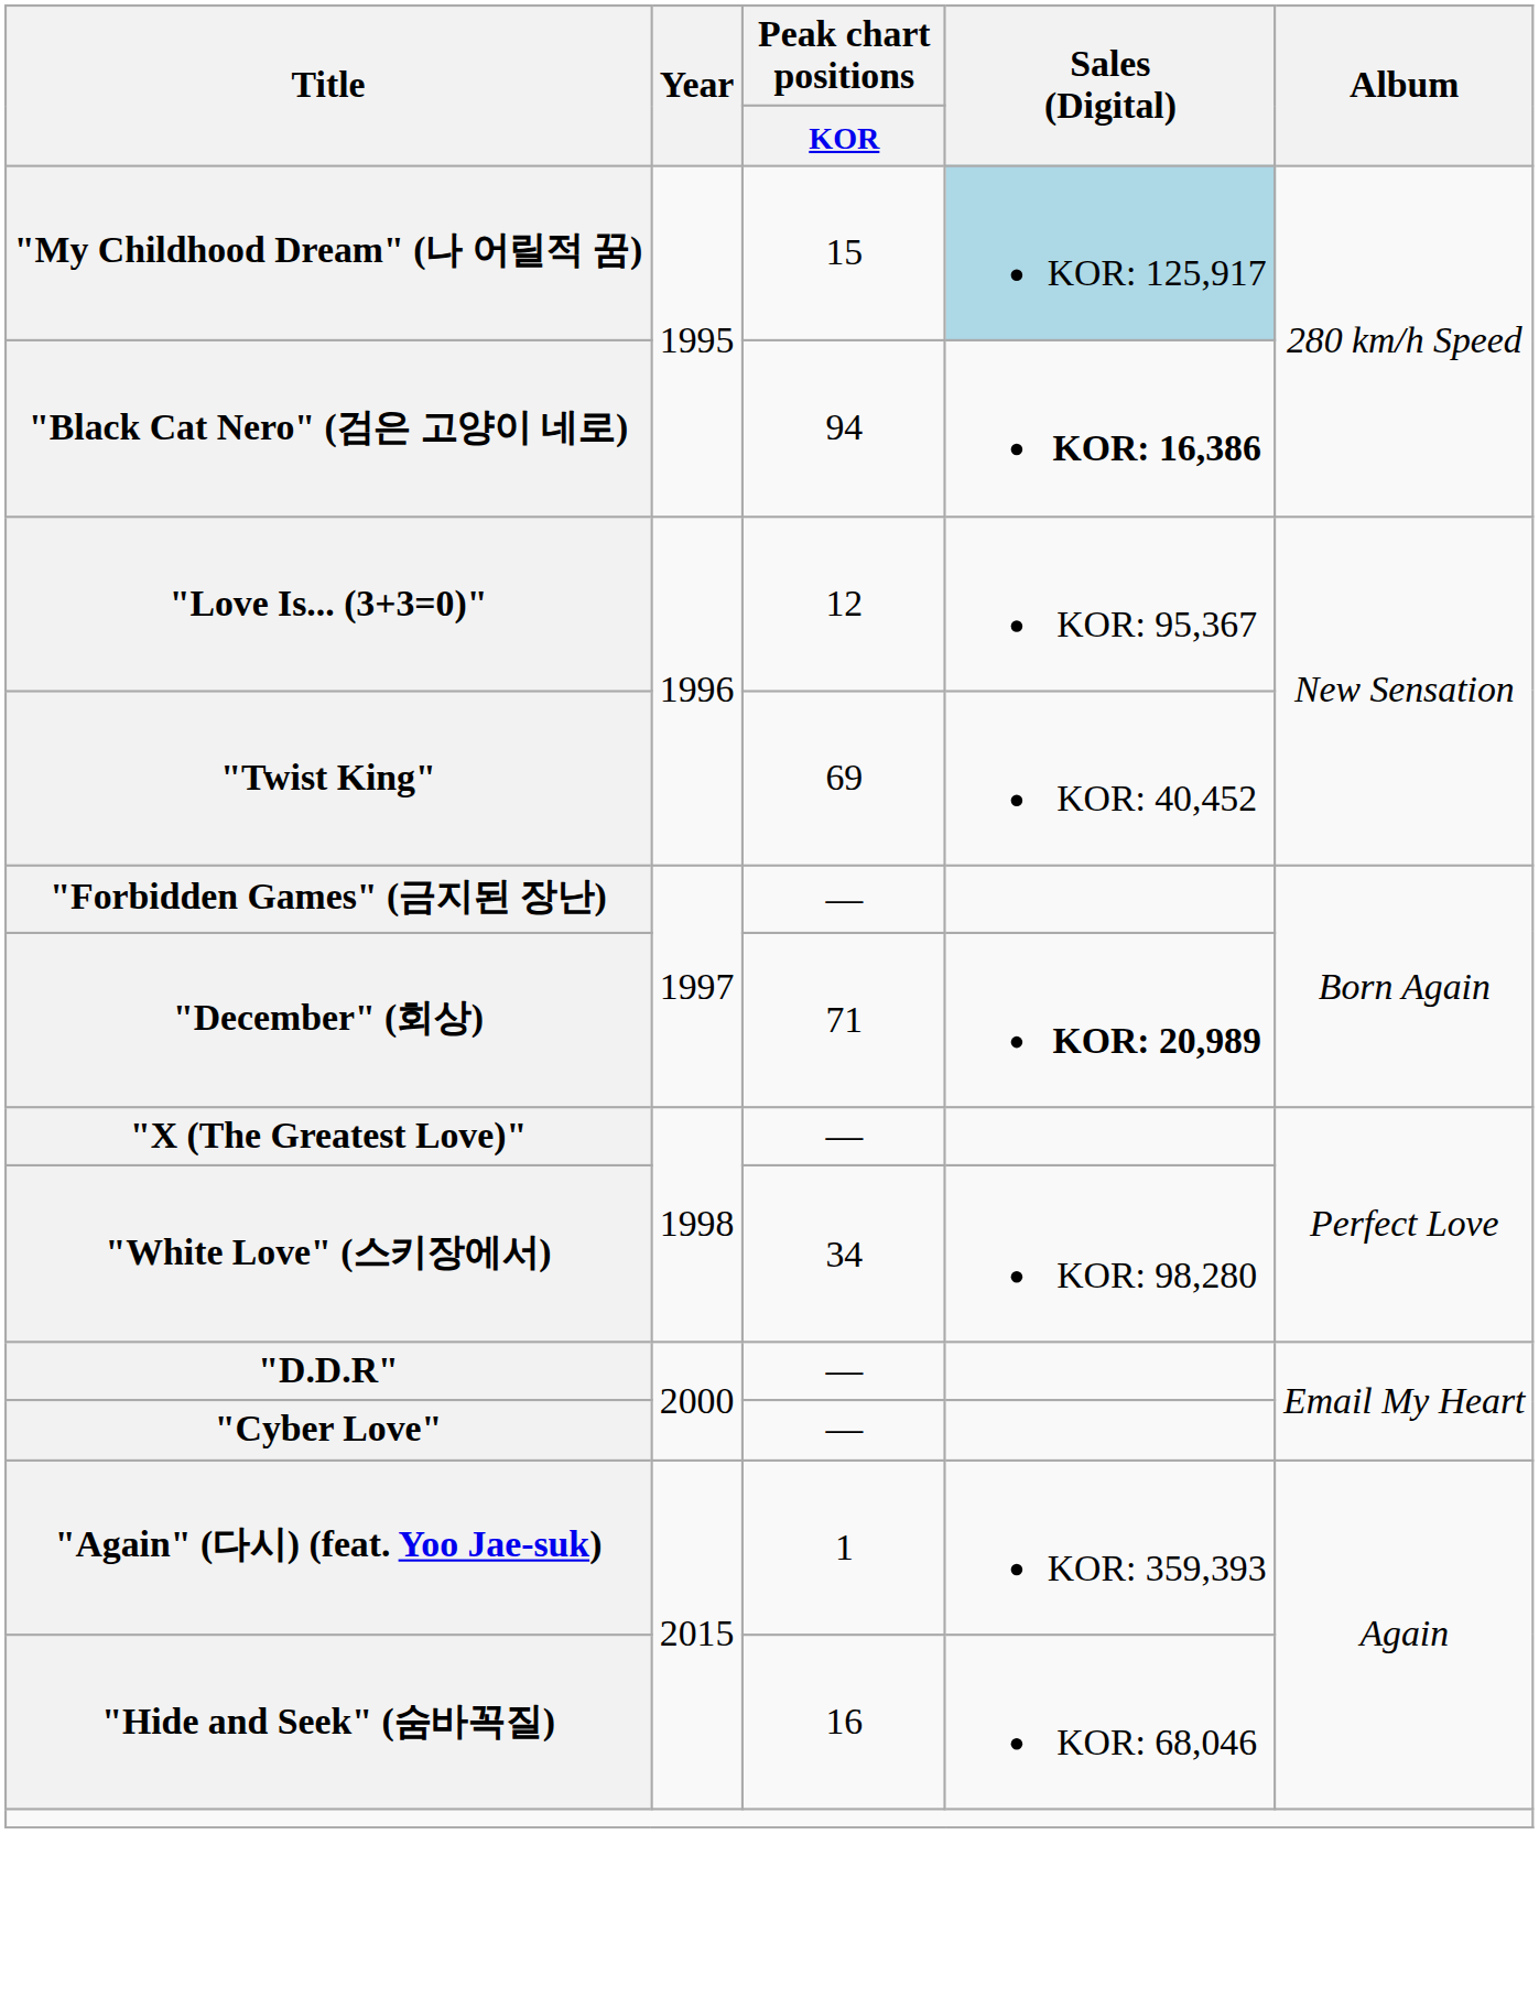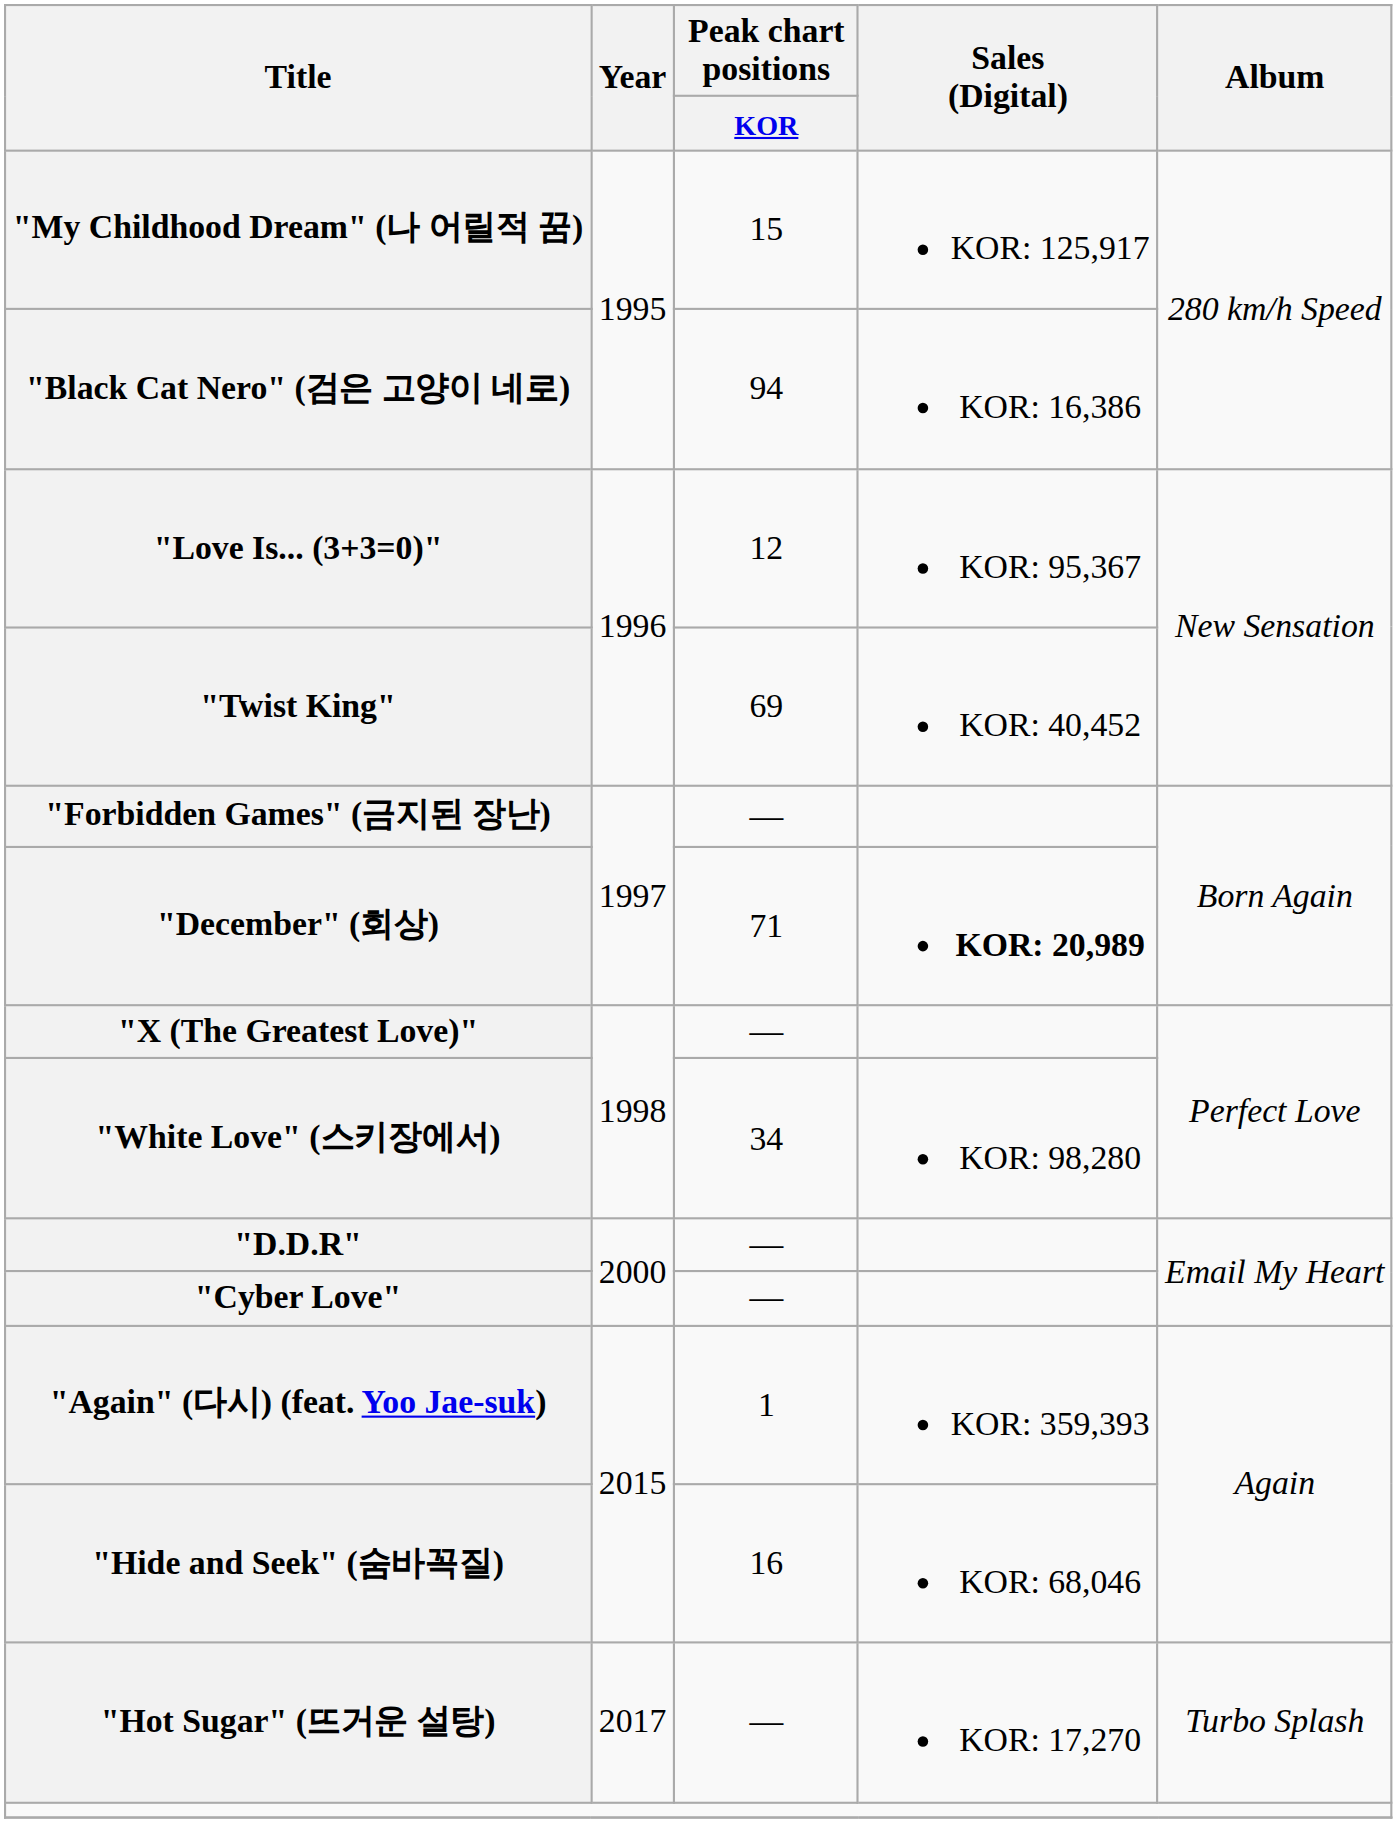 <table class="wikitable plainrowheaders" style="text-align:center;">
 <tr>
 <th rowspan="2" scope="col">Title</th>
 <th rowspan="2" scope="col">Year</th>
 <th colspan="1" scope="col" style="width:5em;">Peak chart positions</th>
 <th rowspan="2" scope="col">Sales<br>(Digital)</th>
 <th rowspan="2" scope="col">Album</th>
 </tr>
 <tr>
 <th><small><a href='#'>KOR</a></small><br></th>
 </tr>
 <tr>
 <th scope="row">"My Childhood Dream" (나 어릴적 꿈)</th>
 <td rowspan="2">1995</td>
 <td>15</td>
-<td style="background: lightblue;"><br><ul><li>KOR: 125,917</li></ul></td>
+<td><br><ul><li>KOR: 125,917</li></ul></td>
 <td rowspan="2"><em>280 km/h Speed</em></td>
 </tr>
 <tr>
 <th scope="row">"Black Cat Nero" (검은 고양이 네로)</th>
 <td>94</td>
-<td><strong><br><ul><li>KOR: 16,386</li></ul></strong></td>
+<td><br><ul><li>KOR: 16,386</li></ul></td>
 </tr>
 <tr>
 <th scope="row">"Love Is... (3+3=0)"</th>
 <td rowspan="2">1996</td>
 <td>12</td>
 <td><br><ul><li>KOR: 95,367</li></ul></td>
 <td rowspan="2"><em>New Sensation</em></td>
 </tr>
 <tr>
 <th scope="row">"Twist King"</th>
 <td>69</td>
 <td><br><ul><li>KOR: 40,452</li></ul></td>
 </tr>
 <tr>
 <th scope="row">"Forbidden Games" (금지된 장난)</th>
 <td rowspan="2">1997</td>
 <td>—</td>
 <td></td>
 <td rowspan="2"><em>Born Again</em></td>
 </tr>
 <tr>
 <th scope="row">"December" (회상)</th>
 <td>71</td>
 <td><strong><br><ul><li>KOR: 20,989</li></ul></strong></td>
 </tr>
 <tr>
 <th scope="row">"X (The Greatest Love)"</th>
 <td rowspan="2">1998</td>
 <td>—</td>
 <td></td>
 <td rowspan="2"><em>Perfect Love</em></td>
 </tr>
 <tr>
 <th scope="row">"White Love" (스키장에서)</th>
 <td>34</td>
 <td><br><ul><li>KOR: 98,280</li></ul></td>
 </tr>
 <tr>
 <th scope="row">"D.D.R"</th>
 <td rowspan="2">2000</td>
 <td>—</td>
 <td></td>
 <td rowspan="2"><em>Email My Heart</em></td>
 </tr>
 <tr>
 <th scope="row">"Cyber Love"</th>
 <td>—</td>
 <td></td>
 </tr>
 <tr>
 <th scope="row">"Again" (다시) (feat. <a href='#'>Yoo Jae-suk</a>)</th>
 <td rowspan="2">2015</td>
 <td>1</td>
 <td><br><ul><li>KOR: 359,393</li></ul></td>
 <td rowspan="2"><em>Again</em></td>
 </tr>
 <tr>
 <th scope="row">"Hide and Seek" (숨바꼭질)</th>
 <td>16</td>
 <td><br><ul><li>KOR: 68,046</li></ul></td>
 </tr>
 <tr>
+<th scope="row">"Hot Sugar" (뜨거운 설탕)</th>
+<td>2017</td>
+<td>—</td>
+<td><br><ul><li>KOR: 17,270</li></ul></td>
+<td><em>Turbo Splash</em></td>
+</tr>
+<tr>
 <td colspan="5"></td>
 </tr>
 <tr>
 </tr>
 </table>
